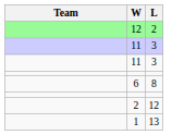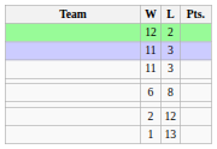 <table class="wikitable" style="text-align:center">
 <tr>
 <th width=180px>Team</th>
 <th width=20px>W</th>
 <th width=20px>L</th>
+<th width=35px>Pts.</th>
 </tr>
 <tr bgcolor=#98fb98>
 <td align=left></td>
 <td>12</td>
 <td>2</td>
+<td></td>
 </tr>
 <tr bgcolor=#CCCCFF>
 <td align=left></td>
 <td>11</td>
 <td>3</td>
+<td></td>
 </tr>
 <tr>
 <td align=left></td>
 <td>11</td>
 <td>3</td>
+<td></td>
 </tr>
 <tr>
 <td align=left><strong></strong></td>
+<td></td>
 <td></td>
 <td></td>
 </tr>
 <tr>
 <td align=left></td>
 <td>6</td>
 <td>8</td>
+<td></td>
 </tr>
 <tr>
 <td align=left></td>
+<td></td>
 <td></td>
 <td></td>
 </tr>
 <tr>
 <td align=left></td>
 <td>2</td>
 <td>12</td>
+<td></td>
 </tr>
 <tr>
 <td align=left></td>
 <td>1</td>
 <td>13</td>
+<td></td>
 </tr>
 </table>
